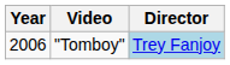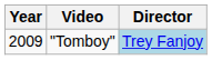 <table class="wikitable">
 <tr>
 <th>Year</th>
 <th>Video</th>
 <th>Director</th>
 </tr>
 <tr>
-<td>2006</td>
+<td>2009</td>
 <td>"Tomboy"</td>
 <td style="background: lightblue;"><a href='#'>Trey Fanjoy</a></td>
 </tr>
 </table>
